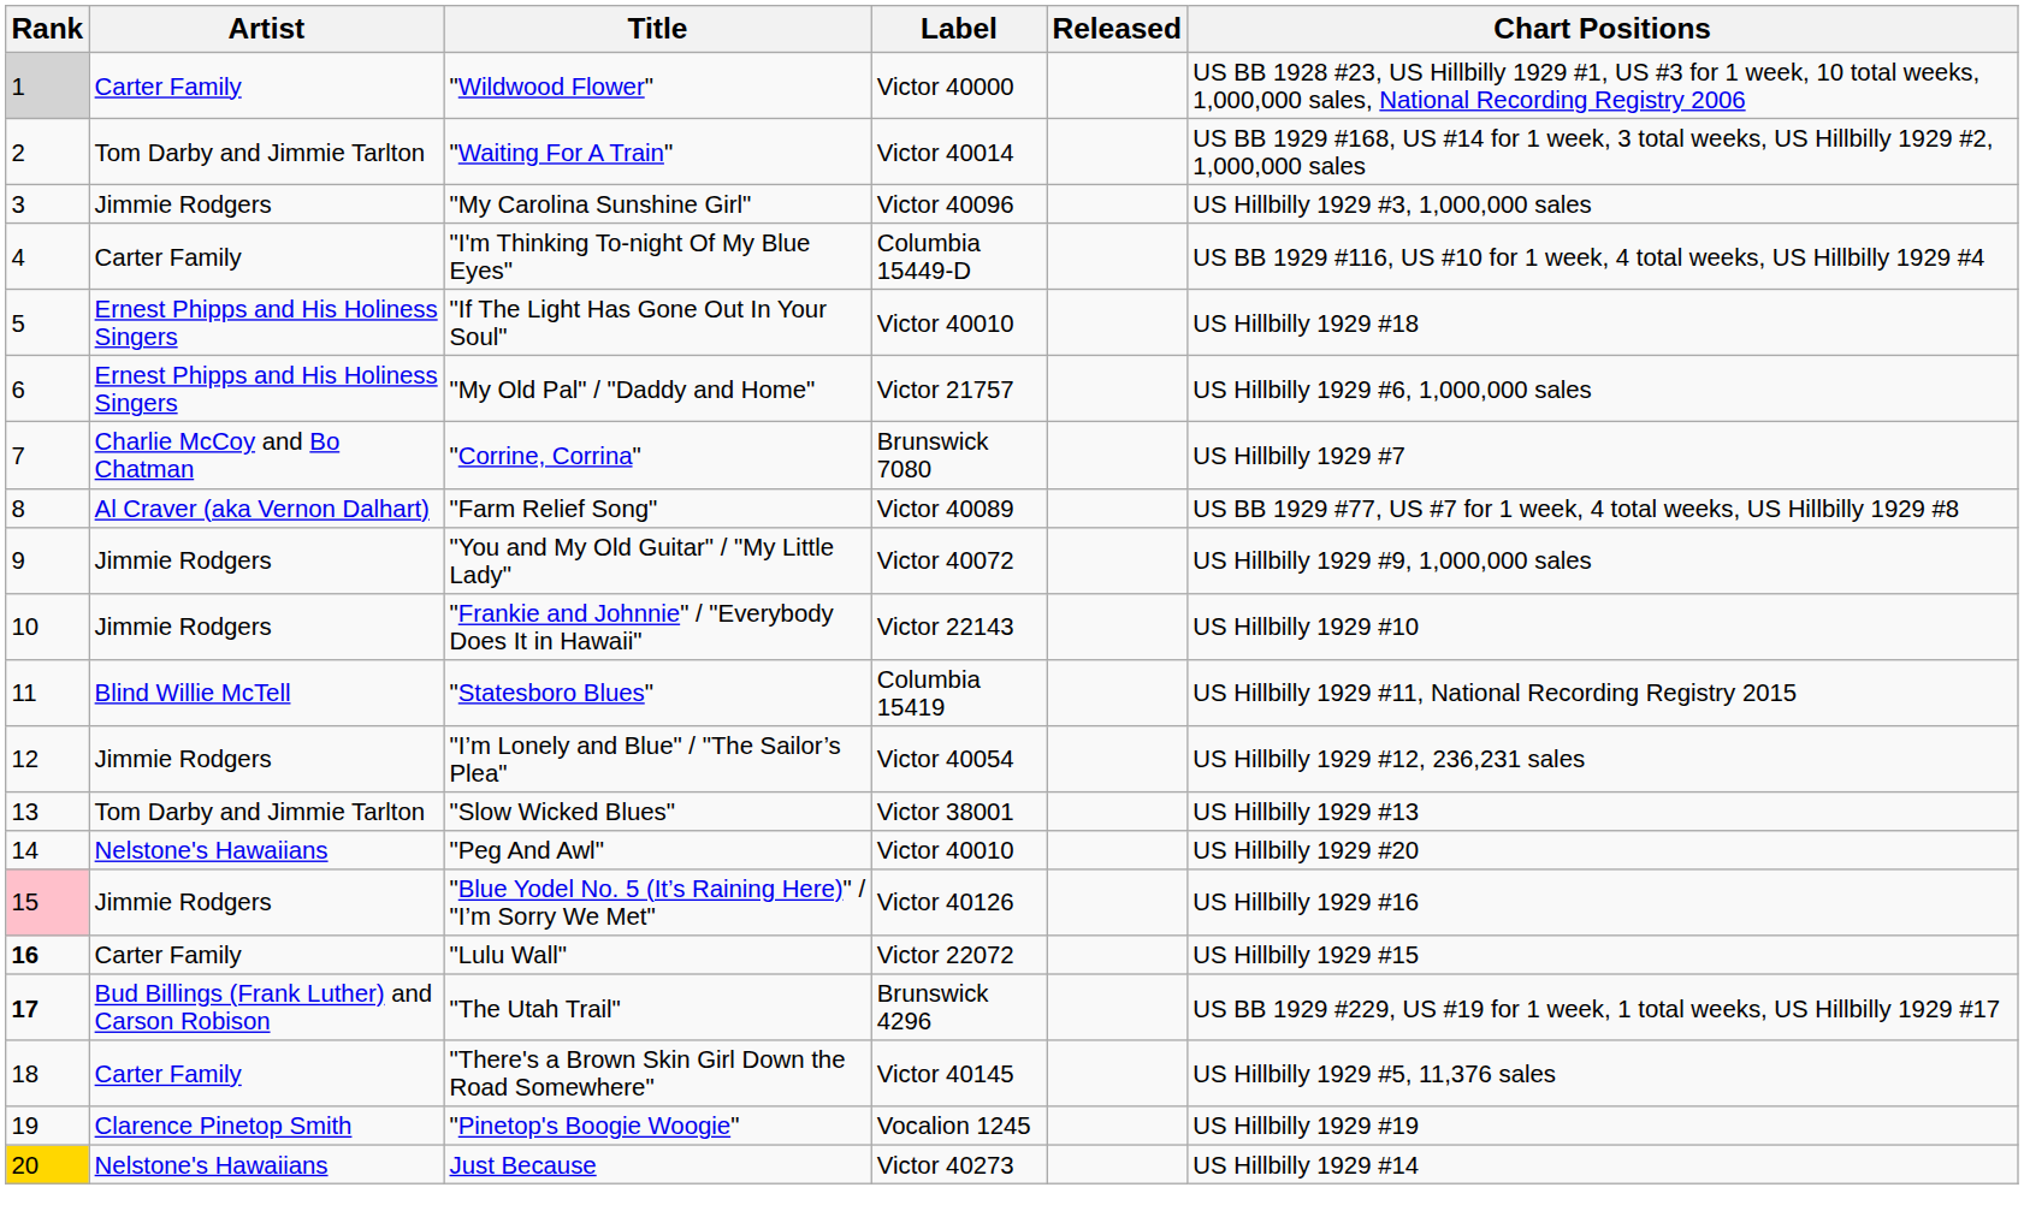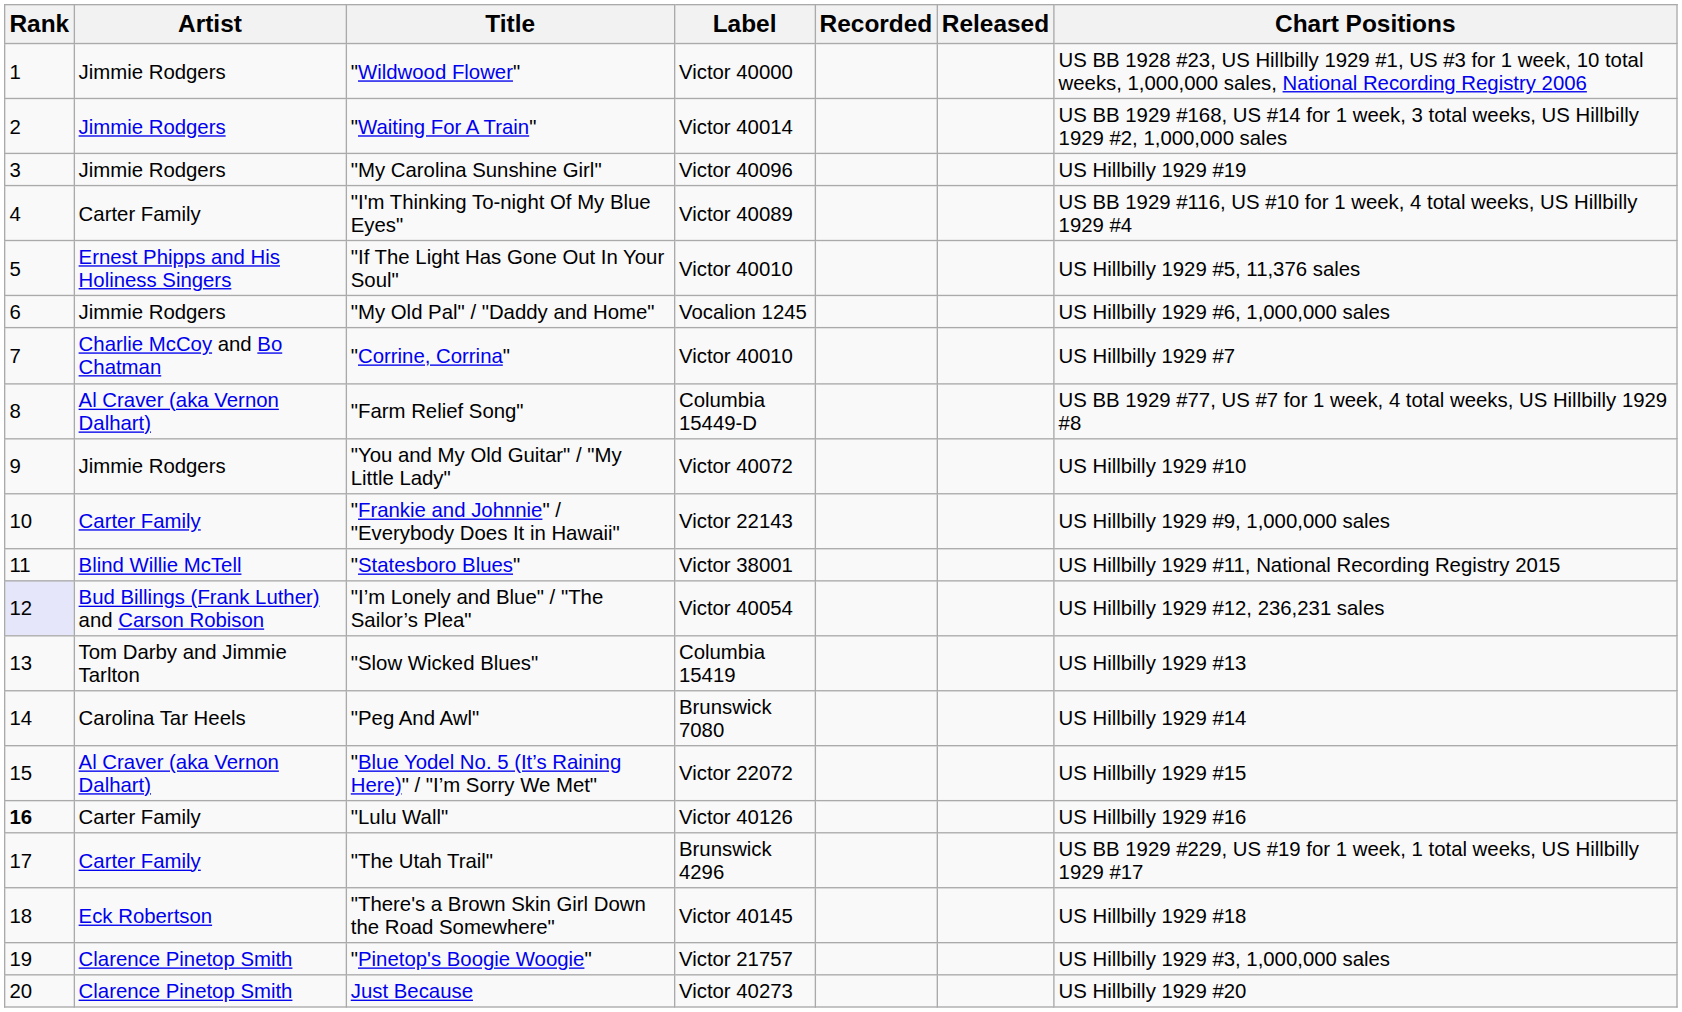 <table class="wikitable" style="font-size:95%;">
 <tr>
 <th><big>Rank</big></th>
 <th><big>Artist</big></th>
 <th><big>Title</big></th>
 <th><big>Label</big></th>
+<th><big>Recorded</big></th>
 <th><big>Released</big></th>
 <th><big>Chart Positions</big></th>
 </tr>
 <tr>
-<td style="background: lightgrey;">1</td>
-<td><a href='#'>Carter Family</a></td>
+<td>1</td>
+<td>Jimmie Rodgers</td>
 <td>"<a href='#'>Wildwood Flower</a>"</td>
 <td>Victor 40000</td>
+<td></td>
 <td></td>
 <td>US BB 1928 #23, US Hillbilly 1929 #1, US #3 for 1 week, 10 total weeks, 1,000,000 sales, <a href='#'>National Recording Registry 2006</a></td>
 </tr>
 <tr>
 <td>2</td>
-<td>Tom Darby and Jimmie Tarlton</td>
+<td><a href='#'>Jimmie Rodgers</a></td>
 <td>"<a href='#'>Waiting For A Train</a>"</td>
 <td>Victor 40014</td>
+<td></td>
 <td></td>
 <td>US BB 1929 #168, US #14 for 1 week, 3 total weeks, US Hillbilly 1929 #2, 1,000,000 sales</td>
 </tr>
 <tr>
 <td>3</td>
 <td>Jimmie Rodgers</td>
 <td>"My Carolina Sunshine Girl"</td>
 <td>Victor 40096</td>
 <td></td>
-<td>US Hillbilly 1929 #3, 1,000,000 sales</td>
+<td></td>
+<td>US Hillbilly 1929 #19</td>
 </tr>
 <tr>
 <td>4</td>
 <td>Carter Family</td>
 <td>"I'm Thinking To-night Of My Blue Eyes"</td>
-<td>Columbia 15449-D</td>
+<td>Victor 40089</td>
+<td></td>
 <td></td>
 <td>US BB 1929 #116, US #10 for 1 week, 4 total weeks, US Hillbilly 1929 #4</td>
 </tr>
 <tr>
 <td>5</td>
 <td><a href='#'>Ernest Phipps and His Holiness Singers</a></td>
 <td>"If The Light Has Gone Out In Your Soul"</td>
 <td>Victor 40010</td>
 <td></td>
-<td>US Hillbilly 1929 #18</td>
+<td></td>
+<td>US Hillbilly 1929 #5, 11,376 sales</td>
 </tr>
 <tr>
 <td>6</td>
-<td><a href='#'>Ernest Phipps and His Holiness Singers</a></td>
+<td>Jimmie Rodgers</td>
 <td>"My Old Pal" / "Daddy and Home"</td>
-<td>Victor 21757</td>
+<td>Vocalion 1245</td>
+<td></td>
 <td></td>
 <td>US Hillbilly 1929 #6, 1,000,000 sales</td>
 </tr>
 <tr>
 <td>7</td>
 <td><a href='#'>Charlie McCoy</a> and <a href='#'>Bo Chatman</a></td>
 <td>"<a href='#'>Corrine, Corrina</a>"</td>
-<td>Brunswick 7080</td>
+<td>Victor 40010</td>
+<td></td>
 <td></td>
 <td>US Hillbilly 1929 #7</td>
 </tr>
 <tr>
 <td>8</td>
 <td><a href='#'>Al Craver (aka Vernon Dalhart)</a></td>
 <td>"Farm Relief Song"</td>
-<td>Victor 40089</td>
+<td>Columbia 15449-D</td>
+<td></td>
 <td></td>
 <td>US BB 1929 #77, US #7 for 1 week, 4 total weeks, US Hillbilly 1929 #8</td>
 </tr>
 <tr>
 <td>9</td>
 <td>Jimmie Rodgers</td>
 <td>"You and My Old Guitar" / "My Little Lady"</td>
 <td>Victor 40072</td>
 <td></td>
-<td>US Hillbilly 1929 #9, 1,000,000 sales</td>
+<td></td>
+<td>US Hillbilly 1929 #10</td>
 </tr>
 <tr>
 <td>10</td>
-<td>Jimmie Rodgers</td>
+<td><a href='#'>Carter Family</a></td>
 <td>"<a href='#'>Frankie and Johnnie</a>" / "Everybody Does It in Hawaii"</td>
 <td>Victor 22143</td>
 <td></td>
-<td>US Hillbilly 1929 #10</td>
+<td></td>
+<td>US Hillbilly 1929 #9, 1,000,000 sales</td>
 </tr>
 <tr>
 <td>11</td>
 <td><a href='#'>Blind Willie McTell</a></td>
 <td>"<a href='#'>Statesboro Blues</a>"</td>
-<td>Columbia 15419</td>
+<td>Victor 38001</td>
+<td></td>
 <td></td>
 <td>US Hillbilly 1929 #11, National Recording Registry 2015</td>
 </tr>
 <tr>
-<td>12</td>
-<td>Jimmie Rodgers</td>
+<td style="background: lavender;">12</td>
+<td><a href='#'>Bud Billings (Frank Luther)</a> and <a href='#'>Carson Robison</a></td>
 <td>"I’m Lonely and Blue" / "The Sailor’s Plea"</td>
 <td>Victor 40054</td>
+<td></td>
 <td></td>
 <td>US Hillbilly 1929 #12, 236,231 sales</td>
 </tr>
 <tr>
 <td>13</td>
 <td>Tom Darby and Jimmie Tarlton</td>
 <td>"Slow Wicked Blues"</td>
-<td>Victor 38001</td>
+<td>Columbia 15419</td>
+<td></td>
 <td></td>
 <td>US Hillbilly 1929 #13</td>
 </tr>
 <tr>
 <td>14</td>
-<td><a href='#'>Nelstone's Hawaiians</a></td>
+<td>Carolina Tar Heels</td>
 <td>"Peg And Awl"</td>
-<td>Victor 40010</td>
+<td>Brunswick 7080</td>
 <td></td>
-<td>US Hillbilly 1929 #20</td>
+<td></td>
+<td>US Hillbilly 1929 #14</td>
 </tr>
 <tr>
-<td style="background: pink;">15</td>
-<td>Jimmie Rodgers</td>
+<td>15</td>
+<td><a href='#'>Al Craver (aka Vernon Dalhart)</a></td>
 <td>"<a href='#'>Blue Yodel No. 5 (It’s Raining Here)</a>" / "I’m Sorry We Met"</td>
-<td>Victor 40126</td>
+<td>Victor 22072</td>
 <td></td>
-<td>US Hillbilly 1929 #16</td>
+<td></td>
+<td>US Hillbilly 1929 #15</td>
 </tr>
 <tr>
 <td><strong>16</strong></td>
 <td>Carter Family</td>
 <td>"Lulu Wall"</td>
-<td>Victor 22072</td>
+<td>Victor 40126</td>
 <td></td>
-<td>US Hillbilly 1929 #15</td>
+<td></td>
+<td>US Hillbilly 1929 #16</td>
 </tr>
 <tr>
-<td><strong>17</strong></td>
-<td><a href='#'>Bud Billings (Frank Luther)</a> and <a href='#'>Carson Robison</a></td>
+<td>17</td>
+<td><a href='#'>Carter Family</a></td>
 <td>"The Utah Trail"</td>
 <td>Brunswick 4296</td>
+<td></td>
 <td></td>
 <td>US BB 1929 #229, US #19 for 1 week, 1 total weeks, US Hillbilly 1929 #17</td>
 </tr>
 <tr>
 <td>18</td>
-<td><a href='#'>Carter Family</a></td>
+<td><a href='#'>Eck Robertson</a></td>
 <td>"There's a Brown Skin Girl Down the Road Somewhere"</td>
 <td>Victor 40145</td>
 <td></td>
-<td>US Hillbilly 1929 #5, 11,376 sales</td>
+<td></td>
+<td>US Hillbilly 1929 #18</td>
 </tr>
 <tr>
 <td>19</td>
 <td><a href='#'>Clarence Pinetop Smith</a></td>
 <td>"<a href='#'>Pinetop's Boogie Woogie</a>"</td>
-<td>Vocalion 1245</td>
+<td>Victor 21757</td>
 <td></td>
-<td>US Hillbilly 1929 #19</td>
+<td></td>
+<td>US Hillbilly 1929 #3, 1,000,000 sales</td>
 </tr>
 <tr>
-<td style="background: gold;">20</td>
-<td><a href='#'>Nelstone's Hawaiians</a></td>
+<td>20</td>
+<td><a href='#'>Clarence Pinetop Smith</a></td>
 <td><a href='#'>Just Because</a></td>
 <td>Victor 40273</td>
 <td></td>
-<td>US Hillbilly 1929 #14</td>
+<td></td>
+<td>US Hillbilly 1929 #20</td>
 </tr>
 </table>
